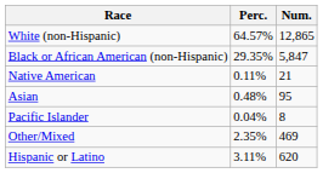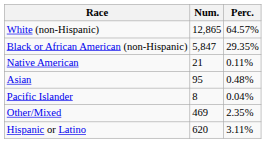 <table class="wikitable">
 <tr>
 <th>Race</th>
+<th>Num.</th>
 <th>Perc.</th>
-<th>Num.</th>
 </tr>
 <tr>
 <td><a href='#'>White</a> (non-Hispanic)</td>
+<td>12,865</td>
 <td>64.57%</td>
-<td>12,865</td>
 </tr>
 <tr>
 <td><a href='#'>Black or African American</a> (non-Hispanic)</td>
+<td>5,847</td>
 <td>29.35%</td>
-<td>5,847</td>
 </tr>
 <tr>
 <td><a href='#'>Native American</a></td>
+<td>21</td>
 <td>0.11%</td>
-<td>21</td>
 </tr>
 <tr>
 <td><a href='#'>Asian</a></td>
+<td>95</td>
 <td>0.48%</td>
-<td>95</td>
 </tr>
 <tr>
 <td><a href='#'>Pacific Islander</a></td>
+<td>8</td>
 <td>0.04%</td>
-<td>8</td>
 </tr>
 <tr>
 <td><a href='#'>Other/Mixed</a></td>
+<td>469</td>
 <td>2.35%</td>
-<td>469</td>
 </tr>
 <tr>
 <td><a href='#'>Hispanic</a> or <a href='#'>Latino</a></td>
+<td>620</td>
 <td>3.11%</td>
-<td>620</td>
 </tr>
 </table>
